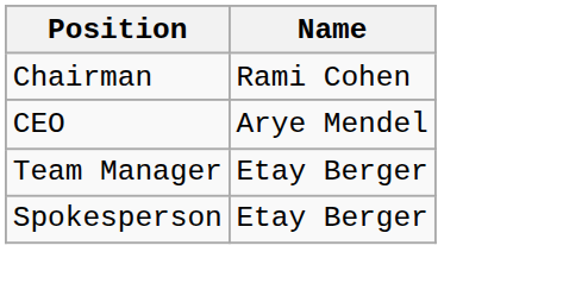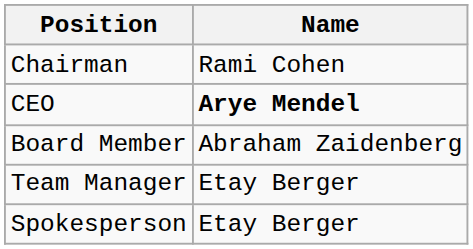 <table class="wikitable">
 <tr>
 <th>Position</th>
 <th>Name</th>
 </tr>
 <tr>
 <td>Chairman</td>
 <td>Rami Cohen</td>
 </tr>
 <tr>
 <td>CEO</td>
-<td>Arye Mendel</td>
+<td><strong>Arye Mendel</strong></td>
+</tr>
+<tr>
+<td>Board Member</td>
+<td>Abraham Zaidenberg</td>
 </tr>
 <tr>
 <td>Team Manager</td>
 <td>Etay Berger</td>
 </tr>
 <tr>
 <td>Spokesperson</td>
 <td>Etay Berger</td>
 </tr>
 </table>
